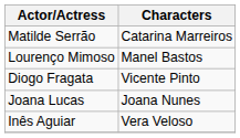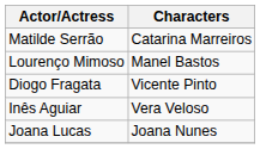 <table class="wikitable">
 <tr>
 <th>Actor/Actress</th>
 <th>Characters</th>
 </tr>
 <tr>
 <td>Matilde Serrão</td>
 <td>Catarina Marreiros</td>
 </tr>
 <tr>
 <td>Lourenço Mimoso</td>
 <td>Manel Bastos</td>
 </tr>
 <tr>
 <td>Diogo Fragata</td>
 <td>Vicente Pinto</td>
 </tr>
 <tr>
+<td>Inês Aguiar</td>
+<td>Vera Veloso</td>
+</tr>
+<tr>
 <td>Joana Lucas</td>
 <td>Joana Nunes</td>
 </tr>
 <tr>
-<td>Inês Aguiar</td>
-<td>Vera Veloso</td>
-</tr>
-<tr>
 </tr>
 </table>
